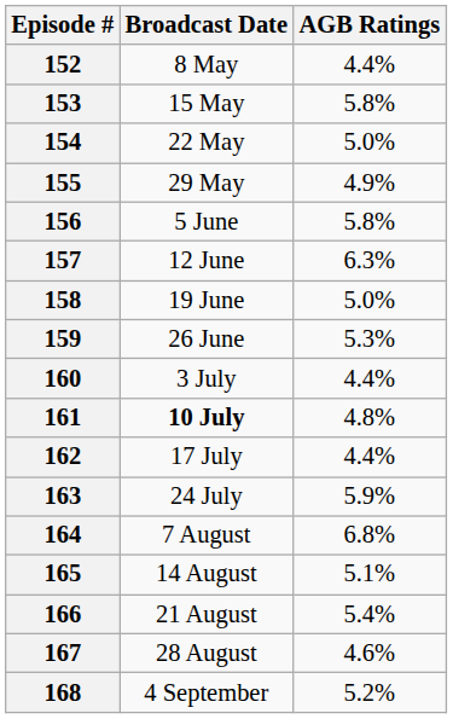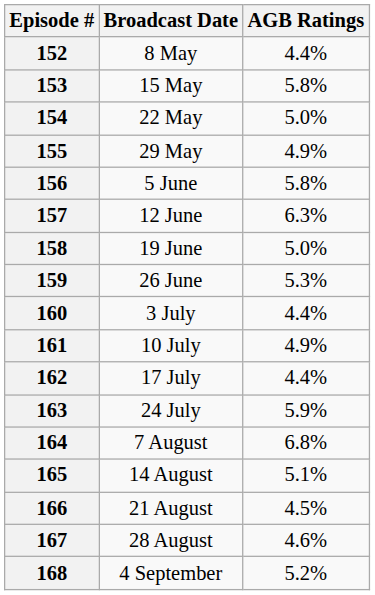 <table class=wikitable style=text-align:center>
 <tr>
 <th>Episode #</th>
 <th>Broadcast Date</th>
 <th>AGB Ratings<br></th>
 </tr>
 <tr>
 <th>152</th>
 <td>8 May</td>
 <td>4.4%</td>
 </tr>
 <tr>
 <th>153</th>
 <td>15 May</td>
 <td>5.8%</td>
 </tr>
 <tr>
 <th>154</th>
 <td>22 May</td>
 <td>5.0%</td>
 </tr>
 <tr>
 <th>155</th>
 <td>29 May</td>
 <td>4.9%</td>
 </tr>
 <tr>
 <th>156</th>
 <td>5 June</td>
 <td>5.8%</td>
 </tr>
 <tr>
 <th>157</th>
 <td>12 June</td>
 <td>6.3%</td>
 </tr>
 <tr>
 <th>158</th>
 <td>19 June</td>
 <td>5.0%</td>
 </tr>
 <tr>
 <th>159</th>
 <td>26 June</td>
 <td>5.3%</td>
 </tr>
 <tr>
 <th>160</th>
 <td>3 July</td>
 <td>4.4%</td>
 </tr>
 <tr>
 <th>161</th>
-<td><strong>10 July</strong></td>
-<td>4.8%</td>
+<td>10 July</td>
+<td>4.9%</td>
 </tr>
 <tr>
 <th>162</th>
 <td>17 July</td>
 <td>4.4%</td>
 </tr>
 <tr>
 <th>163</th>
 <td>24 July</td>
 <td>5.9%</td>
 </tr>
 <tr>
 <th>164</th>
 <td>7 August</td>
 <td>6.8%</td>
 </tr>
 <tr>
 <th>165</th>
 <td>14 August</td>
 <td>5.1%</td>
 </tr>
 <tr>
 <th>166</th>
 <td>21 August</td>
-<td>5.4%</td>
+<td>4.5%</td>
 </tr>
 <tr>
 <th>167</th>
 <td>28 August</td>
 <td>4.6%</td>
 </tr>
 <tr>
 <th>168</th>
 <td>4 September</td>
 <td>5.2%</td>
 </tr>
 </table>
